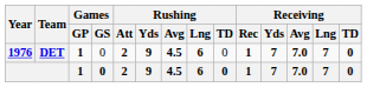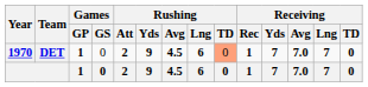 <table class="wikitable" style="text-align:center;">
 <tr>
 <th rowspan="2">Year</th>
 <th rowspan="2">Team</th>
 <th colspan="2">Games</th>
 <th colspan="5">Rushing</th>
 <th colspan="5">Receiving</th>
 </tr>
 <tr>
 <th>GP</th>
 <th>GS</th>
 <th>Att</th>
 <th>Yds</th>
 <th>Avg</th>
 <th>Lng</th>
 <th>TD</th>
 <th>Rec</th>
 <th>Yds</th>
 <th>Avg</th>
 <th>Lng</th>
 <th>TD</th>
 </tr>
 <tr>
-<th><a href='#'>1976</a></th>
+<th><a href='#'>1970</a></th>
 <th><a href='#'>DET</a></th>
 <td><strong>1</strong></td>
 <td>0</td>
 <td><strong>2</strong></td>
 <td><strong>9</strong></td>
 <td><strong>4.5</strong></td>
 <td><strong>6</strong></td>
-<td>0</td>
+<td style="background: lightsalmon;">0</td>
 <td><strong>1</strong></td>
 <td><strong>7</strong></td>
 <td><strong>7.0</strong></td>
 <td><strong>7</strong></td>
 <td><strong>0</strong></td>
 </tr>
 <tr>
 <th colspan="2"></th>
 <th>1</th>
 <th>0</th>
 <th>2</th>
 <th>9</th>
 <th>4.5</th>
 <th>6</th>
 <th>0</th>
 <th>1</th>
 <th>7</th>
 <th>7.0</th>
 <th>7</th>
 <th>0</th>
 </tr>
 </table>
